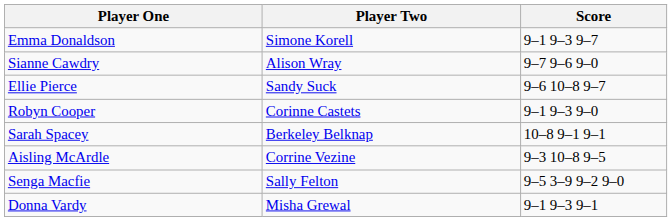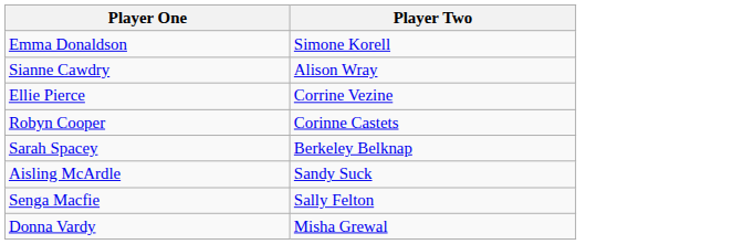 <table class="wikitable">
 <tr>
 <th width=270>Player One</th>
 <th width=270>Player Two</th>
-<th width=150>Score</th>
 </tr>
 <tr>
 <td> <a href='#'>Emma Donaldson</a></td>
 <td> <a href='#'>Simone Korell</a></td>
-<td>9–1 9–3 9–7</td>
 </tr>
 <tr>
 <td> <a href='#'>Sianne Cawdry</a></td>
 <td> <a href='#'>Alison Wray</a></td>
-<td>9–7 9–6 9–0</td>
 </tr>
 <tr>
 <td> <a href='#'>Ellie Pierce</a></td>
-<td> <a href='#'>Sandy Suck</a></td>
-<td>9–6 10–8 9–7</td>
+<td> <a href='#'>Corrine Vezine</a></td>
 </tr>
 <tr>
 <td> <a href='#'>Robyn Cooper</a></td>
 <td> <a href='#'>Corinne Castets</a></td>
-<td>9–1 9–3 9–0</td>
 </tr>
 <tr>
 <td> <a href='#'>Sarah Spacey</a></td>
 <td> <a href='#'>Berkeley Belknap</a></td>
-<td>10–8 9–1 9–1</td>
 </tr>
 <tr>
 <td> <a href='#'>Aisling McArdle</a></td>
-<td> <a href='#'>Corrine Vezine</a></td>
-<td>9–3 10–8 9–5</td>
+<td> <a href='#'>Sandy Suck</a></td>
 </tr>
 <tr>
 <td> <a href='#'>Senga Macfie</a></td>
 <td> <a href='#'>Sally Felton</a></td>
-<td>9–5 3–9 9–2 9–0</td>
 </tr>
 <tr>
 <td> <a href='#'>Donna Vardy</a></td>
 <td> <a href='#'>Misha Grewal</a></td>
-<td>9–1 9–3 9–1</td>
 </tr>
 </table>
